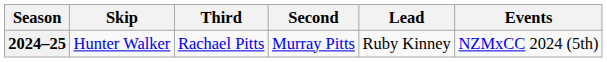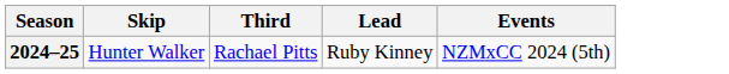 <table class="wikitable">
 <tr>
 <th scope="col">Season</th>
 <th scope="col">Skip</th>
 <th scope="col">Third</th>
-<th scope="col">Second</th>
 <th scope="col">Lead</th>
 <th scope="col">Events</th>
 </tr>
 <tr>
 <th scope="row">2024–25</th>
 <td><a href='#'>Hunter Walker</a></td>
 <td><a href='#'>Rachael Pitts</a></td>
-<td><a href='#'>Murray Pitts</a></td>
 <td>Ruby Kinney</td>
 <td><a href='#'>NZMxCC</a> 2024 (5th)</td>
 </tr>
 </table>
